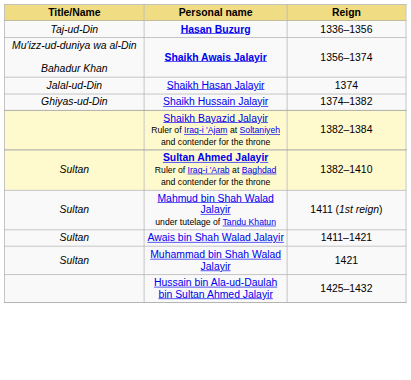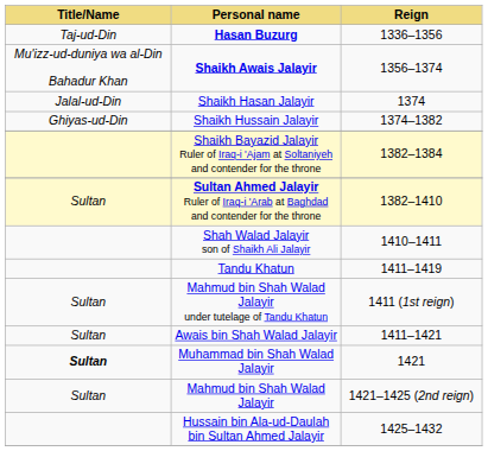 <table width=70% class="wikitable">
 <tr>
 <th style="background-color:#F0DC82" width=9%>Title/Name</th>
 <th style="background-color:#F0DC82" width=9%>Personal name</th>
 <th style="background-color:#F0DC82" width=9%>Reign</th>
 </tr>
 <tr>
 <td align="center"><em>Taj-ud-Din</em> <br> <small></small></td>
 <td align="center"><strong><a href='#'>Hasan Buzurg</a></strong></td>
 <td align="center">1336–1356</td>
 </tr>
 <tr>
 <td align="center"><em>Mu'izz-ud-duniya wa al-Din</em> <br> <small> </small><br> <em>Bahadur Khan</em> <br> <small> </small></td>
 <td align="center"><strong><a href='#'>Shaikh Awais Jalayir</a></strong></td>
 <td align="center">1356–1374</td>
 </tr>
 <tr>
 <td align="center"><em>Jalal-ud-Din</em> <br> <small></small></td>
 <td align="center"><a href='#'>Shaikh Hasan Jalayir</a></td>
 <td align="center">1374</td>
 </tr>
 <tr>
 <td align="center"><em>Ghiyas-ud-Din</em> <br><small></small></td>
 <td align="center"><a href='#'>Shaikh Hussain Jalayir</a></td>
 <td align="center">1374–1382</td>
 </tr>
 <tr>
 </tr>
 <tr style="background:#FFFACD">
 <td align="center"></td>
 <td align="center"><a href='#'>Shaikh Bayazid Jalayir</a> <br> <small>Ruler of <a href='#'>Iraq-i 'Ajam</a> at <a href='#'>Soltaniyeh</a> and contender for the throne</small></td>
 <td align="center">1382–1384</td>
 </tr>
 <tr>
 </tr>
 <tr style="background:#FFFACD">
 <td align="center"><em>Sultan</em> <br><small></small></td>
 <td align="center"><strong><a href='#'>Sultan Ahmed Jalayir</a></strong><br> <small>Ruler of <a href='#'>Iraq-i 'Arab</a> at <a href='#'>Baghdad</a> and contender for the throne</small></td>
 <td align="center">1382–1410</td>
 </tr>
 <tr>
+<td align="center"></td>
+<td align="center"><a href='#'>Shah Walad Jalayir</a> <br> <small>son of <a href='#'>Shaikh Ali Jalayir</a></small></td>
+<td align="center">1410–1411</td>
+</tr>
+<tr>
+<td align="center"></td>
+<td align="center"><a href='#'>Tandu Khatun</a></td>
+<td align="center">1411–1419</td>
+</tr>
+<tr>
 <td align="center"><em>Sultan</em> <br><small></small></td>
 <td align="center"><a href='#'>Mahmud bin Shah Walad Jalayir</a><br> <small>under tutelage of <a href='#'>Tandu Khatun</a></small></td>
 <td align="center">1411 (<em>1st reign</em>)</td>
 </tr>
 <tr>
 <td align="center"><em>Sultan</em> <br><small></small></td>
 <td align="center"><a href='#'>Awais bin Shah Walad Jalayir</a></td>
 <td align="center">1411–1421</td>
 </tr>
 <tr>
-<td align="center"><em>Sultan</em> <br><small></small></td>
+<td align="center"><strong><em>Sultan</em> <br><small></small></strong></td>
 <td align="center"><a href='#'>Muhammad bin Shah Walad Jalayir</a></td>
 <td align="center">1421</td>
+</tr>
+<tr>
+<td align="center"><em>Sultan</em> <br><small></small></td>
+<td align="center"><a href='#'>Mahmud bin Shah Walad Jalayir</a></td>
+<td align="center">1421–1425 (<em>2nd reign</em>)</td>
 </tr>
 <tr>
 <td align="center"></td>
 <td align="center"><a href='#'>Hussain bin Ala-ud-Daulah bin Sultan Ahmed Jalayir</a></td>
 <td align="center">1425–1432</td>
 </tr>
 <tr>
 </tr>
 </table>
